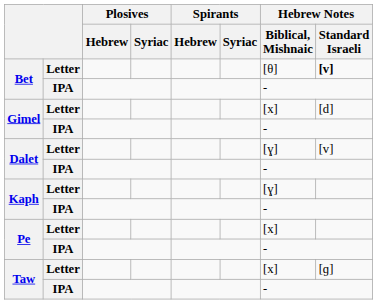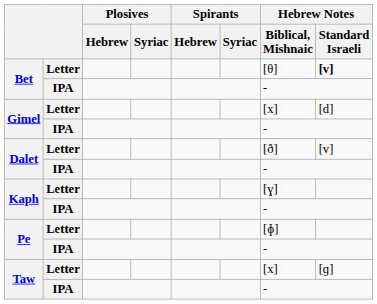 <table class=wikitable>
 <tr>
 <th rowspan=2 colspan=2></th>
 <th colspan=2>Plosives</th>
 <th colspan=2>Spirants</th>
 <th colspan=2>Hebrew Notes</th>
 </tr>
 <tr>
 <th>Hebrew</th>
 <th>Syriac</th>
 <th>Hebrew</th>
 <th>Syriac</th>
 <th>Biblical,<br>Mishnaic</th>
 <th>Standard<br>Israeli</th>
 </tr>
 <tr>
 <th rowspan=2><a href='#'>Bet</a></th>
 <th>Letter</th>
 <td style="font-size:140%; text-align: center;"><big></big></td>
 <td style="font-size:140%; text-align: center;"><big></big></td>
 <td style="font-size:140%; text-align: center;"><big></big></td>
 <td style="font-size:140%; text-align: center;"><big></big></td>
 <td>[θ]</td>
 <td><strong>[v]</strong></td>
 </tr>
 <tr>
 <th>IPA</th>
 <td style="text-align: center;" colspan=2></td>
 <td style="text-align: center;" colspan=2></td>
 <td colspan=2>-</td>
 </tr>
 <tr>
 <th rowspan=2><a href='#'>Gimel</a></th>
 <th>Letter</th>
 <td style="font-size:140%; text-align: center;"><big></big></td>
 <td style="font-size:140%; text-align: center;"><big></big></td>
 <td style="font-size:140%; text-align: center;"><big></big></td>
 <td style="font-size:140%; text-align: center;"><big></big></td>
 <td>[x]</td>
 <td>[d]</td>
 </tr>
 <tr>
 <th>IPA</th>
 <td style="text-align: center;" colspan=2></td>
 <td style="text-align: center;" colspan=2></td>
 <td colspan=2>-</td>
 </tr>
 <tr>
 <th rowspan=2><a href='#'>Dalet</a></th>
 <th>Letter</th>
 <td style="font-size:140%; text-align: center;"><big></big></td>
 <td style="font-size:140%; text-align: center;"><big></big></td>
 <td style="font-size:140%; text-align: center;"><big></big></td>
 <td style="font-size:140%; text-align: center;"><big></big></td>
-<td>[ɣ]</td>
+<td>[ð]</td>
 <td>[v]</td>
 </tr>
 <tr>
 <th>IPA</th>
 <td style="text-align: center;" colspan=2></td>
 <td style="text-align: center;" colspan=2></td>
 <td colspan=2>-</td>
 </tr>
 <tr>
 <th rowspan=2><a href='#'>Kaph</a></th>
 <th>Letter</th>
 <td style="font-size:140%; text-align: center;"><big></big></td>
 <td style="font-size:140%; text-align: center;"><big></big></td>
 <td style="font-size:140%; text-align: center;"><big></big></td>
 <td style="font-size:140%; text-align: center;"><big></big></td>
 <td>[ɣ]</td>
 <td></td>
 </tr>
 <tr>
 <th>IPA</th>
 <td style="text-align: center;" colspan=2></td>
 <td style="text-align: center;" colspan=2></td>
 <td colspan=2>-</td>
 </tr>
 <tr>
 <th rowspan=2><a href='#'>Pe</a></th>
 <th>Letter</th>
 <td style="font-size:140%; text-align: center;"><big></big></td>
 <td style="font-size:140%; text-align: center;"><big></big></td>
 <td style="font-size:140%; text-align: center;"><big></big></td>
 <td style="font-size:140%; text-align: center;"><big></big></td>
-<td>[x]</td>
+<td>[ɸ]</td>
 <td></td>
 </tr>
 <tr>
 <th>IPA</th>
 <td style="text-align: center;" colspan=2></td>
 <td style="text-align: center;" colspan=2></td>
 <td colspan=2>-</td>
 </tr>
 <tr>
 <th rowspan=2><a href='#'>Taw</a></th>
 <th>Letter</th>
 <td style="font-size:140%; text-align: center;"><big></big></td>
 <td style="font-size:140%; text-align: center;"><big></big></td>
 <td style="font-size:140%; text-align: center;"><big></big></td>
 <td style="font-size:140%; text-align: center;"><big></big></td>
 <td>[x]</td>
 <td>[ɡ]</td>
 </tr>
 <tr>
 <th>IPA</th>
 <td style="text-align: center;" colspan=2></td>
 <td style="text-align: center;" colspan=2></td>
 <td colspan=2>-</td>
 </tr>
 </table>
